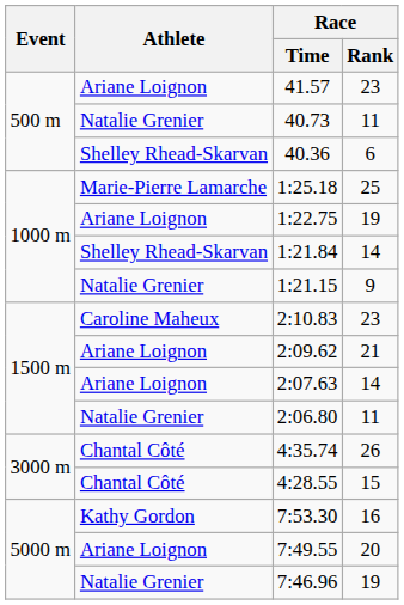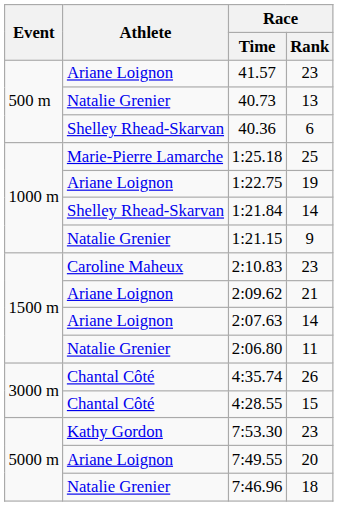 <table class="wikitable" border="1" style="font-size:90%">
 <tr>
 <th rowspan=2>Event</th>
 <th rowspan=2>Athlete</th>
 <th colspan=2>Race</th>
 </tr>
 <tr>
 <th>Time</th>
 <th>Rank</th>
 </tr>
 <tr>
 <td rowspan=3>500 m</td>
 <td><a href='#'>Ariane Loignon</a></td>
 <td align=center>41.57</td>
 <td align=center>23</td>
 </tr>
 <tr>
 <td><a href='#'>Natalie Grenier</a></td>
 <td align=center>40.73</td>
-<td align=center>11</td>
+<td align=center>13</td>
 </tr>
 <tr>
 <td><a href='#'>Shelley Rhead-Skarvan</a></td>
 <td align=center>40.36</td>
 <td align=center>6</td>
 </tr>
 <tr>
 <td rowspan=4>1000 m</td>
 <td><a href='#'>Marie-Pierre Lamarche</a></td>
 <td align=center>1:25.18</td>
 <td align=center>25</td>
 </tr>
 <tr>
 <td><a href='#'>Ariane Loignon</a></td>
 <td align=center>1:22.75</td>
 <td align=center>19</td>
 </tr>
 <tr>
 <td><a href='#'>Shelley Rhead-Skarvan</a></td>
 <td align=center>1:21.84</td>
 <td align=center>14</td>
 </tr>
 <tr>
 <td><a href='#'>Natalie Grenier</a></td>
 <td align=center>1:21.15</td>
 <td align=center>9</td>
 </tr>
 <tr>
 <td rowspan=4>1500 m</td>
 <td><a href='#'>Caroline Maheux</a></td>
 <td align=center>2:10.83</td>
 <td align=center>23</td>
 </tr>
 <tr>
 <td><a href='#'>Ariane Loignon</a></td>
 <td align=center>2:09.62</td>
 <td align=center>21</td>
 </tr>
 <tr>
 <td><a href='#'>Ariane Loignon</a></td>
 <td align=center>2:07.63</td>
 <td align=center>14</td>
 </tr>
 <tr>
 <td><a href='#'>Natalie Grenier</a></td>
 <td align=center>2:06.80</td>
 <td align=center>11</td>
 </tr>
 <tr>
 <td rowspan=2>3000 m</td>
 <td><a href='#'>Chantal Côté</a></td>
 <td align=center>4:35.74</td>
 <td align=center>26</td>
 </tr>
 <tr>
 <td><a href='#'>Chantal Côté</a></td>
 <td align=center>4:28.55</td>
 <td align=center>15</td>
 </tr>
 <tr>
 <td rowspan=3>5000 m</td>
 <td><a href='#'>Kathy Gordon</a></td>
 <td align=center>7:53.30</td>
-<td align=center>16</td>
+<td align=center>23</td>
 </tr>
 <tr>
 <td><a href='#'>Ariane Loignon</a></td>
 <td align=center>7:49.55</td>
 <td align=center>20</td>
 </tr>
 <tr>
 <td><a href='#'>Natalie Grenier</a></td>
 <td align=center>7:46.96</td>
-<td align=center>19</td>
+<td align=center>18</td>
 </tr>
 </table>
